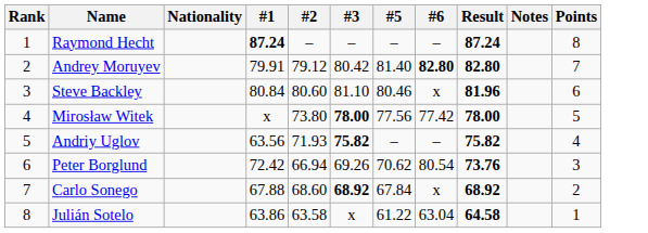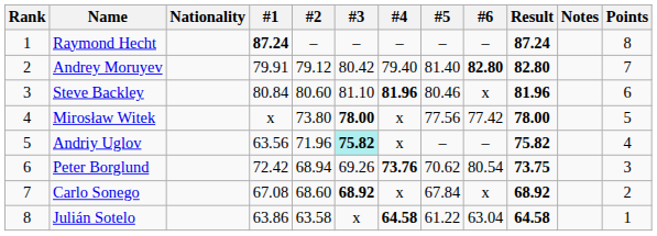 <table class="wikitable sortable" style="text-align:center">
 <tr>
 <th>Rank</th>
 <th>Name</th>
 <th>Nationality</th>
 <th>#1</th>
 <th>#2</th>
 <th>#3</th>
+<th>#4</th>
 <th>#5</th>
 <th>#6</th>
 <th>Result</th>
 <th>Notes</th>
 <th>Points</th>
 </tr>
 <tr>
 <td>1</td>
 <td align=left><a href='#'>Raymond Hecht</a></td>
 <td align=left></td>
 <td><strong>87.24</strong></td>
 <td>–</td>
 <td>–</td>
 <td>–</td>
 <td>–</td>
+<td>–</td>
 <td><strong>87.24</strong></td>
 <td></td>
 <td>8</td>
 </tr>
 <tr>
 <td>2</td>
 <td align=left><a href='#'>Andrey Moruyev</a></td>
 <td align=left></td>
 <td>79.91</td>
 <td>79.12</td>
 <td>80.42</td>
+<td>79.40</td>
 <td>81.40</td>
 <td><strong>82.80</strong></td>
 <td><strong>82.80</strong></td>
 <td></td>
 <td>7</td>
 </tr>
 <tr>
 <td>3</td>
 <td align=left><a href='#'>Steve Backley</a></td>
 <td align=left></td>
 <td>80.84</td>
 <td>80.60</td>
 <td>81.10</td>
+<td><strong>81.96</strong></td>
 <td>80.46</td>
 <td>x</td>
 <td><strong>81.96</strong></td>
 <td></td>
 <td>6</td>
 </tr>
 <tr>
 <td>4</td>
 <td align=left><a href='#'>Mirosław Witek</a></td>
 <td align=left></td>
 <td>x</td>
 <td>73.80</td>
 <td><strong>78.00</strong></td>
+<td>x</td>
 <td>77.56</td>
 <td>77.42</td>
 <td><strong>78.00</strong></td>
 <td></td>
 <td>5</td>
 </tr>
 <tr>
 <td>5</td>
 <td align=left><a href='#'>Andriy Uglov</a></td>
 <td align=left></td>
 <td>63.56</td>
-<td>71.93</td>
-<td><strong>75.82</strong></td>
+<td>71.96</td>
+<td style="background: paleturquoise;"><strong>75.82</strong></td>
+<td>x</td>
 <td>–</td>
 <td>–</td>
 <td><strong>75.82</strong></td>
 <td></td>
 <td>4</td>
 </tr>
 <tr>
 <td>6</td>
 <td align=left><a href='#'>Peter Borglund</a></td>
 <td align=left></td>
 <td>72.42</td>
-<td>66.94</td>
+<td>68.94</td>
 <td>69.26</td>
+<td><strong>73.76</strong></td>
 <td>70.62</td>
 <td>80.54</td>
-<td><strong>73.76</strong></td>
+<td><strong>73.75</strong></td>
 <td></td>
 <td>3</td>
 </tr>
 <tr>
 <td>7</td>
 <td align=left><a href='#'>Carlo Sonego</a></td>
 <td align=left></td>
-<td>67.88</td>
+<td>67.08</td>
 <td>68.60</td>
 <td><strong>68.92</strong></td>
+<td>x</td>
 <td>67.84</td>
 <td>x</td>
 <td><strong>68.92</strong></td>
 <td></td>
 <td>2</td>
 </tr>
 <tr>
 <td>8</td>
 <td align=left><a href='#'>Julián Sotelo</a></td>
 <td align=left></td>
 <td>63.86</td>
 <td>63.58</td>
 <td>x</td>
+<td><strong>64.58</strong></td>
 <td>61.22</td>
 <td>63.04</td>
 <td><strong>64.58</strong></td>
 <td></td>
 <td>1</td>
 </tr>
 </table>
